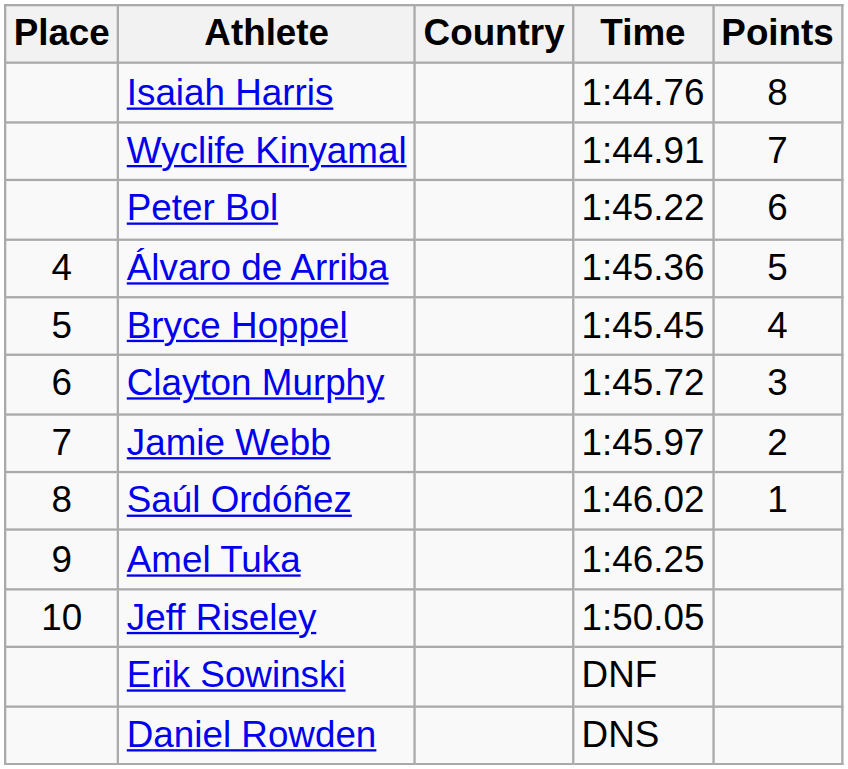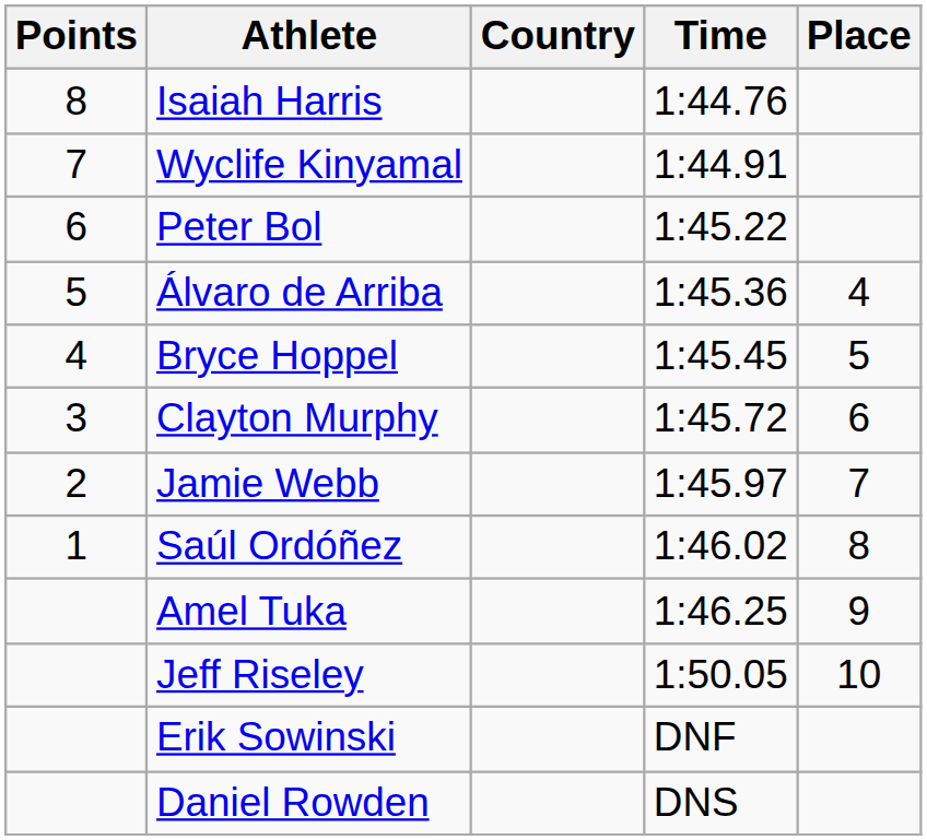 <table class="wikitable">
 <tr>
-<th>Place</th>
+<th>Points</th>
 <th>Athlete</th>
 <th>Country</th>
 <th>Time</th>
-<th>Points</th>
+<th>Place</th>
 </tr>
 <tr>
-<td align=center></td>
+<td align=center>8</td>
 <td><a href='#'>Isaiah Harris</a></td>
 <td></td>
 <td>1:44.76</td>
+<td align=center></td>
+</tr>
+<tr>
+<td align=center>7</td>
+<td><a href='#'>Wyclife Kinyamal</a></td>
+<td></td>
+<td>1:44.91</td>
+<td align=center></td>
+</tr>
+<tr>
+<td align=center>6</td>
+<td><a href='#'>Peter Bol</a></td>
+<td></td>
+<td>1:45.22</td>
+<td align=center></td>
+</tr>
+<tr>
+<td align=center>5</td>
+<td><a href='#'>Álvaro de Arriba</a></td>
+<td></td>
+<td>1:45.36</td>
+<td align=center>4</td>
+</tr>
+<tr>
+<td align=center>4</td>
+<td><a href='#'>Bryce Hoppel</a></td>
+<td></td>
+<td>1:45.45</td>
+<td align=center>5</td>
+</tr>
+<tr>
+<td align=center>3</td>
+<td><a href='#'>Clayton Murphy</a></td>
+<td></td>
+<td>1:45.72</td>
+<td align=center>6</td>
+</tr>
+<tr>
+<td align=center>2</td>
+<td><a href='#'>Jamie Webb</a></td>
+<td></td>
+<td>1:45.97</td>
+<td align=center>7</td>
+</tr>
+<tr>
+<td align=center>1</td>
+<td><a href='#'>Saúl Ordóñez</a></td>
+<td></td>
+<td>1:46.02</td>
 <td align=center>8</td>
 </tr>
 <tr>
 <td align=center></td>
-<td><a href='#'>Wyclife Kinyamal</a></td>
+<td><a href='#'>Amel Tuka</a></td>
 <td></td>
-<td>1:44.91</td>
-<td align=center>7</td>
+<td>1:46.25</td>
+<td align=center>9</td>
 </tr>
 <tr>
 <td align=center></td>
-<td><a href='#'>Peter Bol</a></td>
-<td></td>
-<td>1:45.22</td>
-<td align=center>6</td>
-</tr>
-<tr>
-<td align=center>4</td>
-<td><a href='#'>Álvaro de Arriba</a></td>
-<td></td>
-<td>1:45.36</td>
-<td align=center>5</td>
-</tr>
-<tr>
-<td align=center>5</td>
-<td><a href='#'>Bryce Hoppel</a></td>
-<td></td>
-<td>1:45.45</td>
-<td align=center>4</td>
-</tr>
-<tr>
-<td align=center>6</td>
-<td><a href='#'>Clayton Murphy</a></td>
-<td></td>
-<td>1:45.72</td>
-<td align=center>3</td>
-</tr>
-<tr>
-<td align=center>7</td>
-<td><a href='#'>Jamie Webb</a></td>
-<td></td>
-<td>1:45.97</td>
-<td align=center>2</td>
-</tr>
-<tr>
-<td align=center>8</td>
-<td><a href='#'>Saúl Ordóñez</a></td>
-<td></td>
-<td>1:46.02</td>
-<td align=center>1</td>
-</tr>
-<tr>
-<td align=center>9</td>
-<td><a href='#'>Amel Tuka</a></td>
-<td></td>
-<td>1:46.25</td>
-<td align=center></td>
-</tr>
-<tr>
-<td align=center>10</td>
 <td><a href='#'>Jeff Riseley</a></td>
 <td></td>
 <td>1:50.05</td>
-<td align=center></td>
+<td align=center>10</td>
 </tr>
 <tr>
 <td align=center></td>
 <td><a href='#'>Erik Sowinski</a></td>
 <td></td>
 <td>DNF</td>
 <td align=center></td>
 </tr>
 <tr>
 <td align=center></td>
 <td><a href='#'>Daniel Rowden</a></td>
 <td></td>
 <td>DNS</td>
 <td align=center></td>
 </tr>
 </table>
